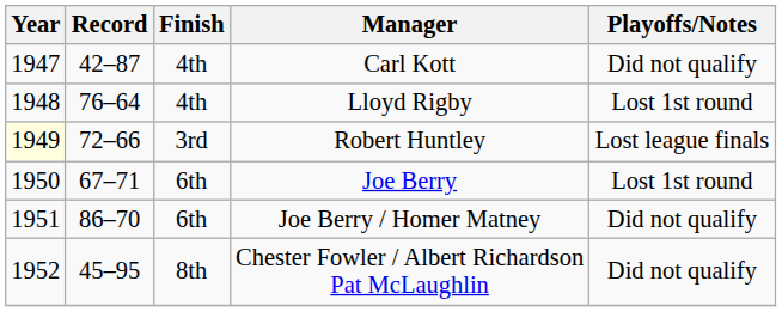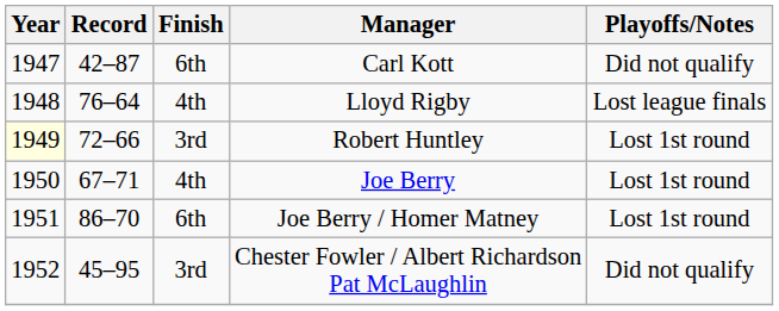 <table class="wikitable" style="text-align:center">
 <tr>
 <th>Year</th>
 <th>Record</th>
 <th>Finish</th>
 <th>Manager</th>
 <th>Playoffs/Notes</th>
 </tr>
 <tr>
 <td>1947</td>
 <td>42–87</td>
-<td>4th</td>
+<td>6th</td>
 <td>Carl Kott</td>
 <td>Did not qualify</td>
 </tr>
 <tr>
 <td>1948</td>
 <td>76–64</td>
 <td>4th</td>
 <td>Lloyd Rigby</td>
-<td>Lost 1st round</td>
+<td>Lost league finals</td>
 </tr>
 <tr>
 <td style="background: lightyellow;">1949</td>
 <td>72–66</td>
 <td>3rd</td>
 <td>Robert Huntley</td>
-<td>Lost league finals</td>
+<td>Lost 1st round</td>
 </tr>
 <tr>
 <td>1950</td>
 <td>67–71</td>
-<td>6th</td>
+<td>4th</td>
 <td><a href='#'>Joe Berry</a></td>
 <td>Lost 1st round</td>
 </tr>
 <tr>
 <td>1951</td>
 <td>86–70</td>
 <td>6th</td>
 <td>Joe Berry / Homer Matney</td>
-<td>Did not qualify</td>
+<td>Lost 1st round</td>
 </tr>
 <tr>
 <td>1952</td>
 <td>45–95</td>
-<td>8th</td>
+<td>3rd</td>
 <td>Chester Fowler / Albert Richardson<br><a href='#'>Pat McLaughlin</a></td>
 <td>Did not qualify</td>
 </tr>
 <tr>
 </tr>
 </table>
